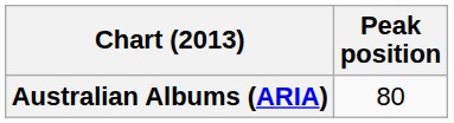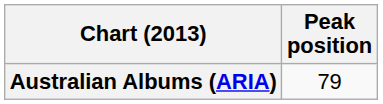 <table class="wikitable plainrowheaders">
 <tr>
 <th scope="col">Chart (2013)</th>
 <th scope="col">Peak<br>position</th>
 </tr>
 <tr>
 <th scope="row">Australian Albums (<a href='#'>ARIA</a>)</th>
-<td align="center">80</td>
+<td align="center">79</td>
 </tr>
 </table>
